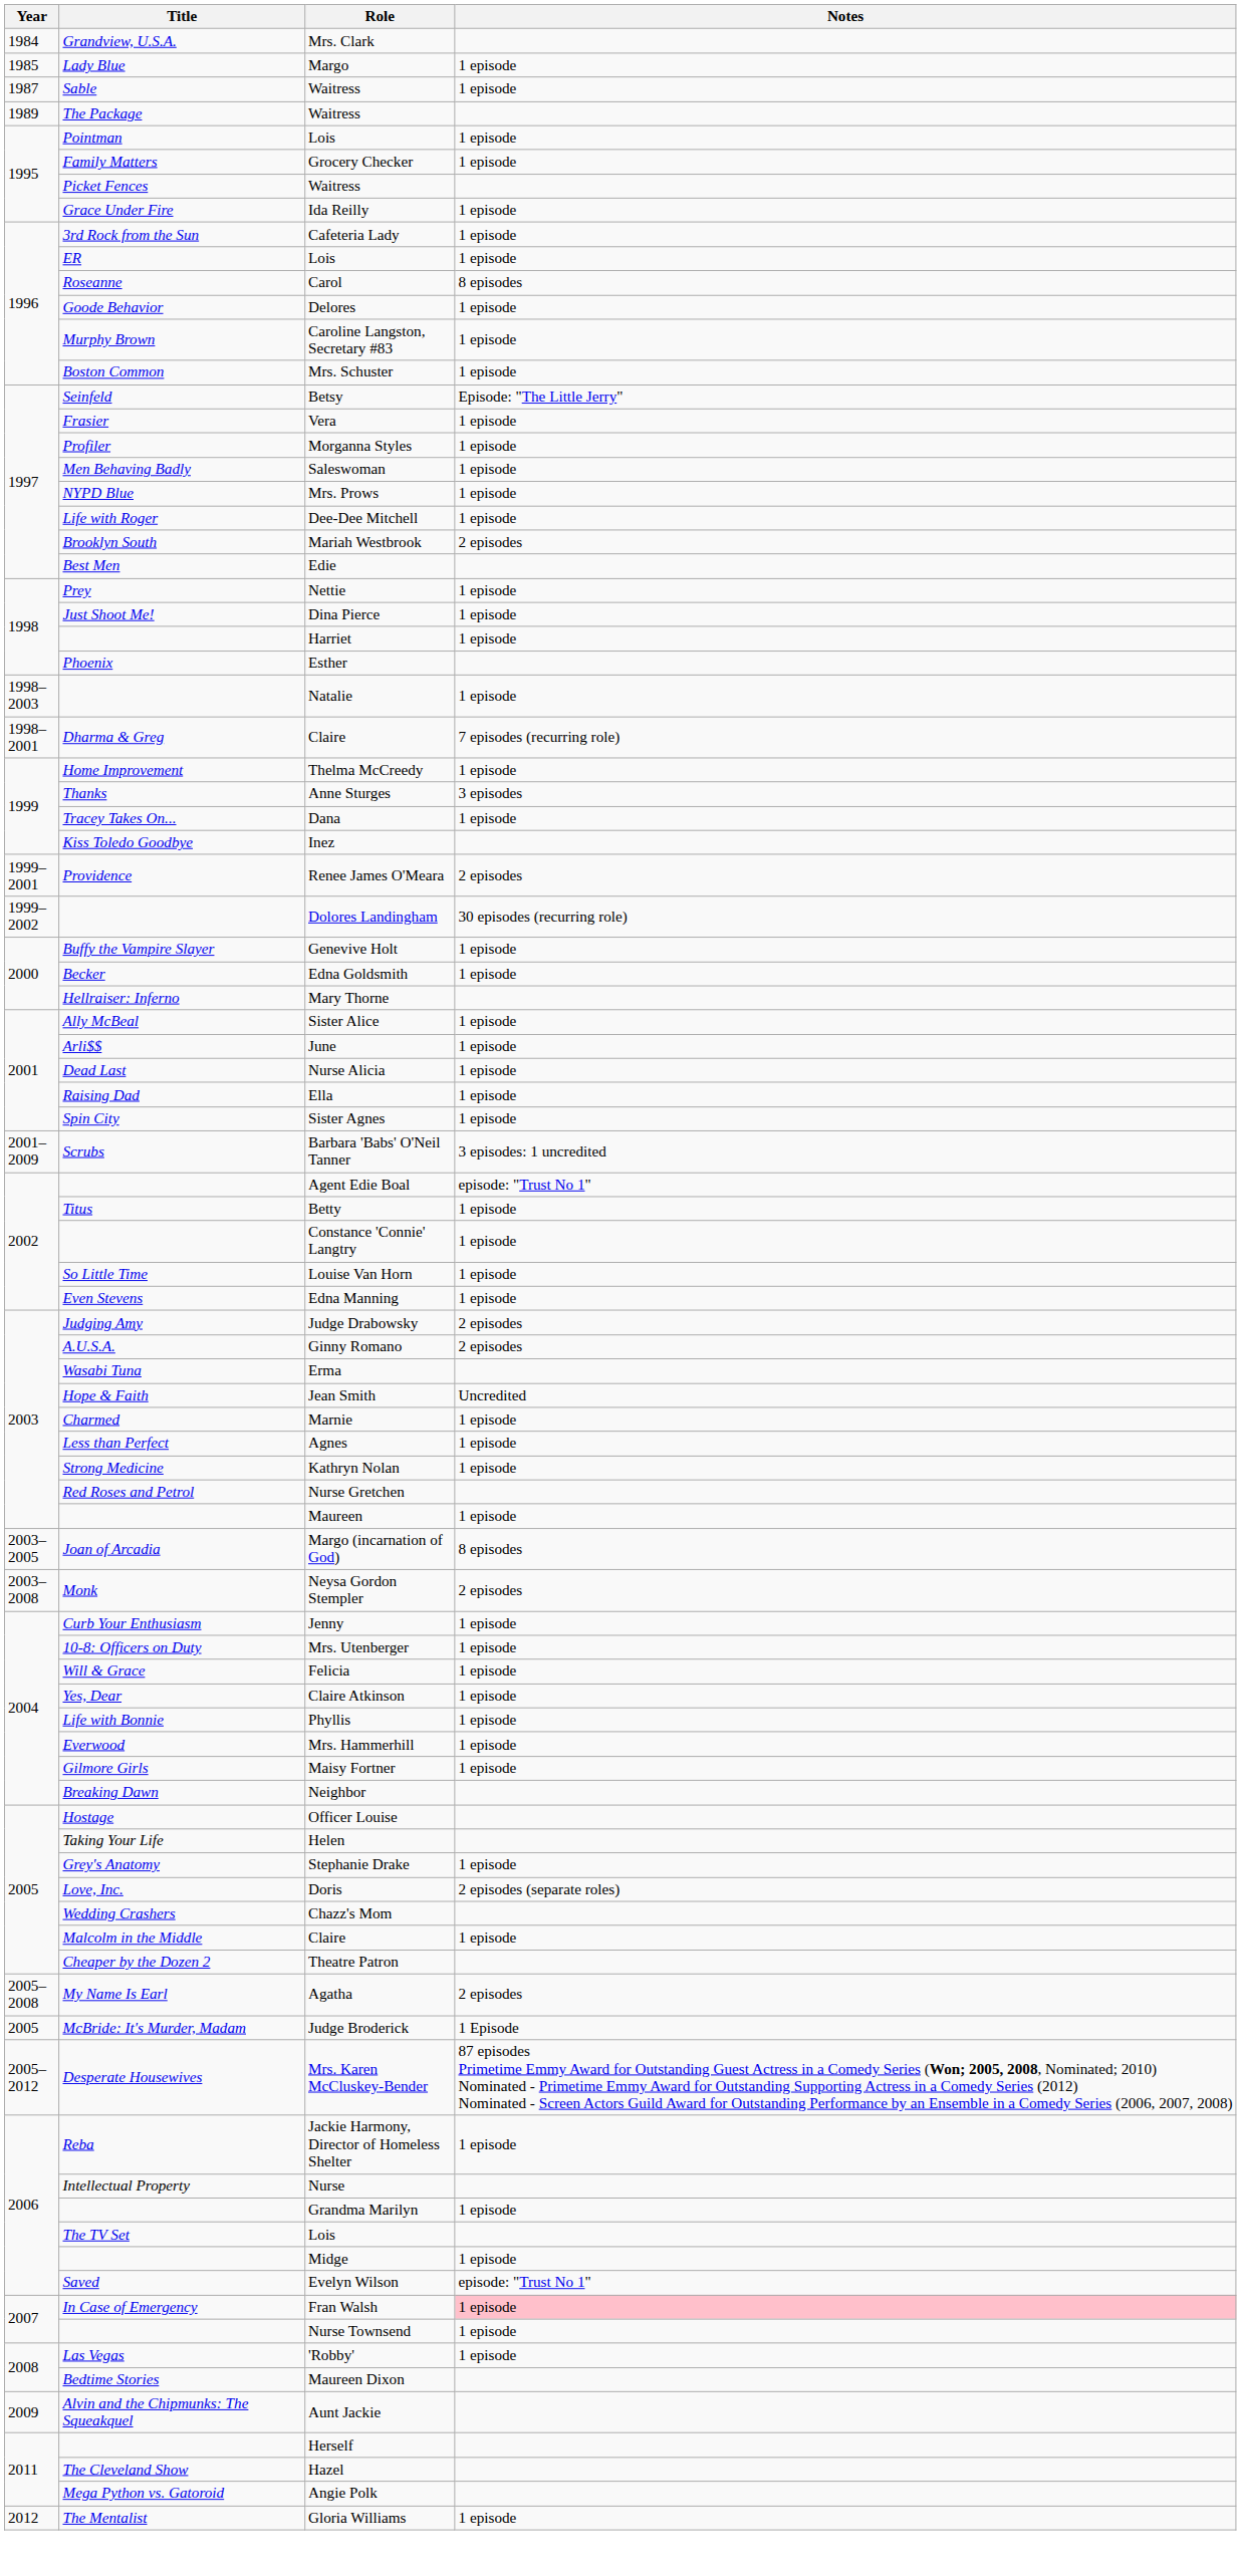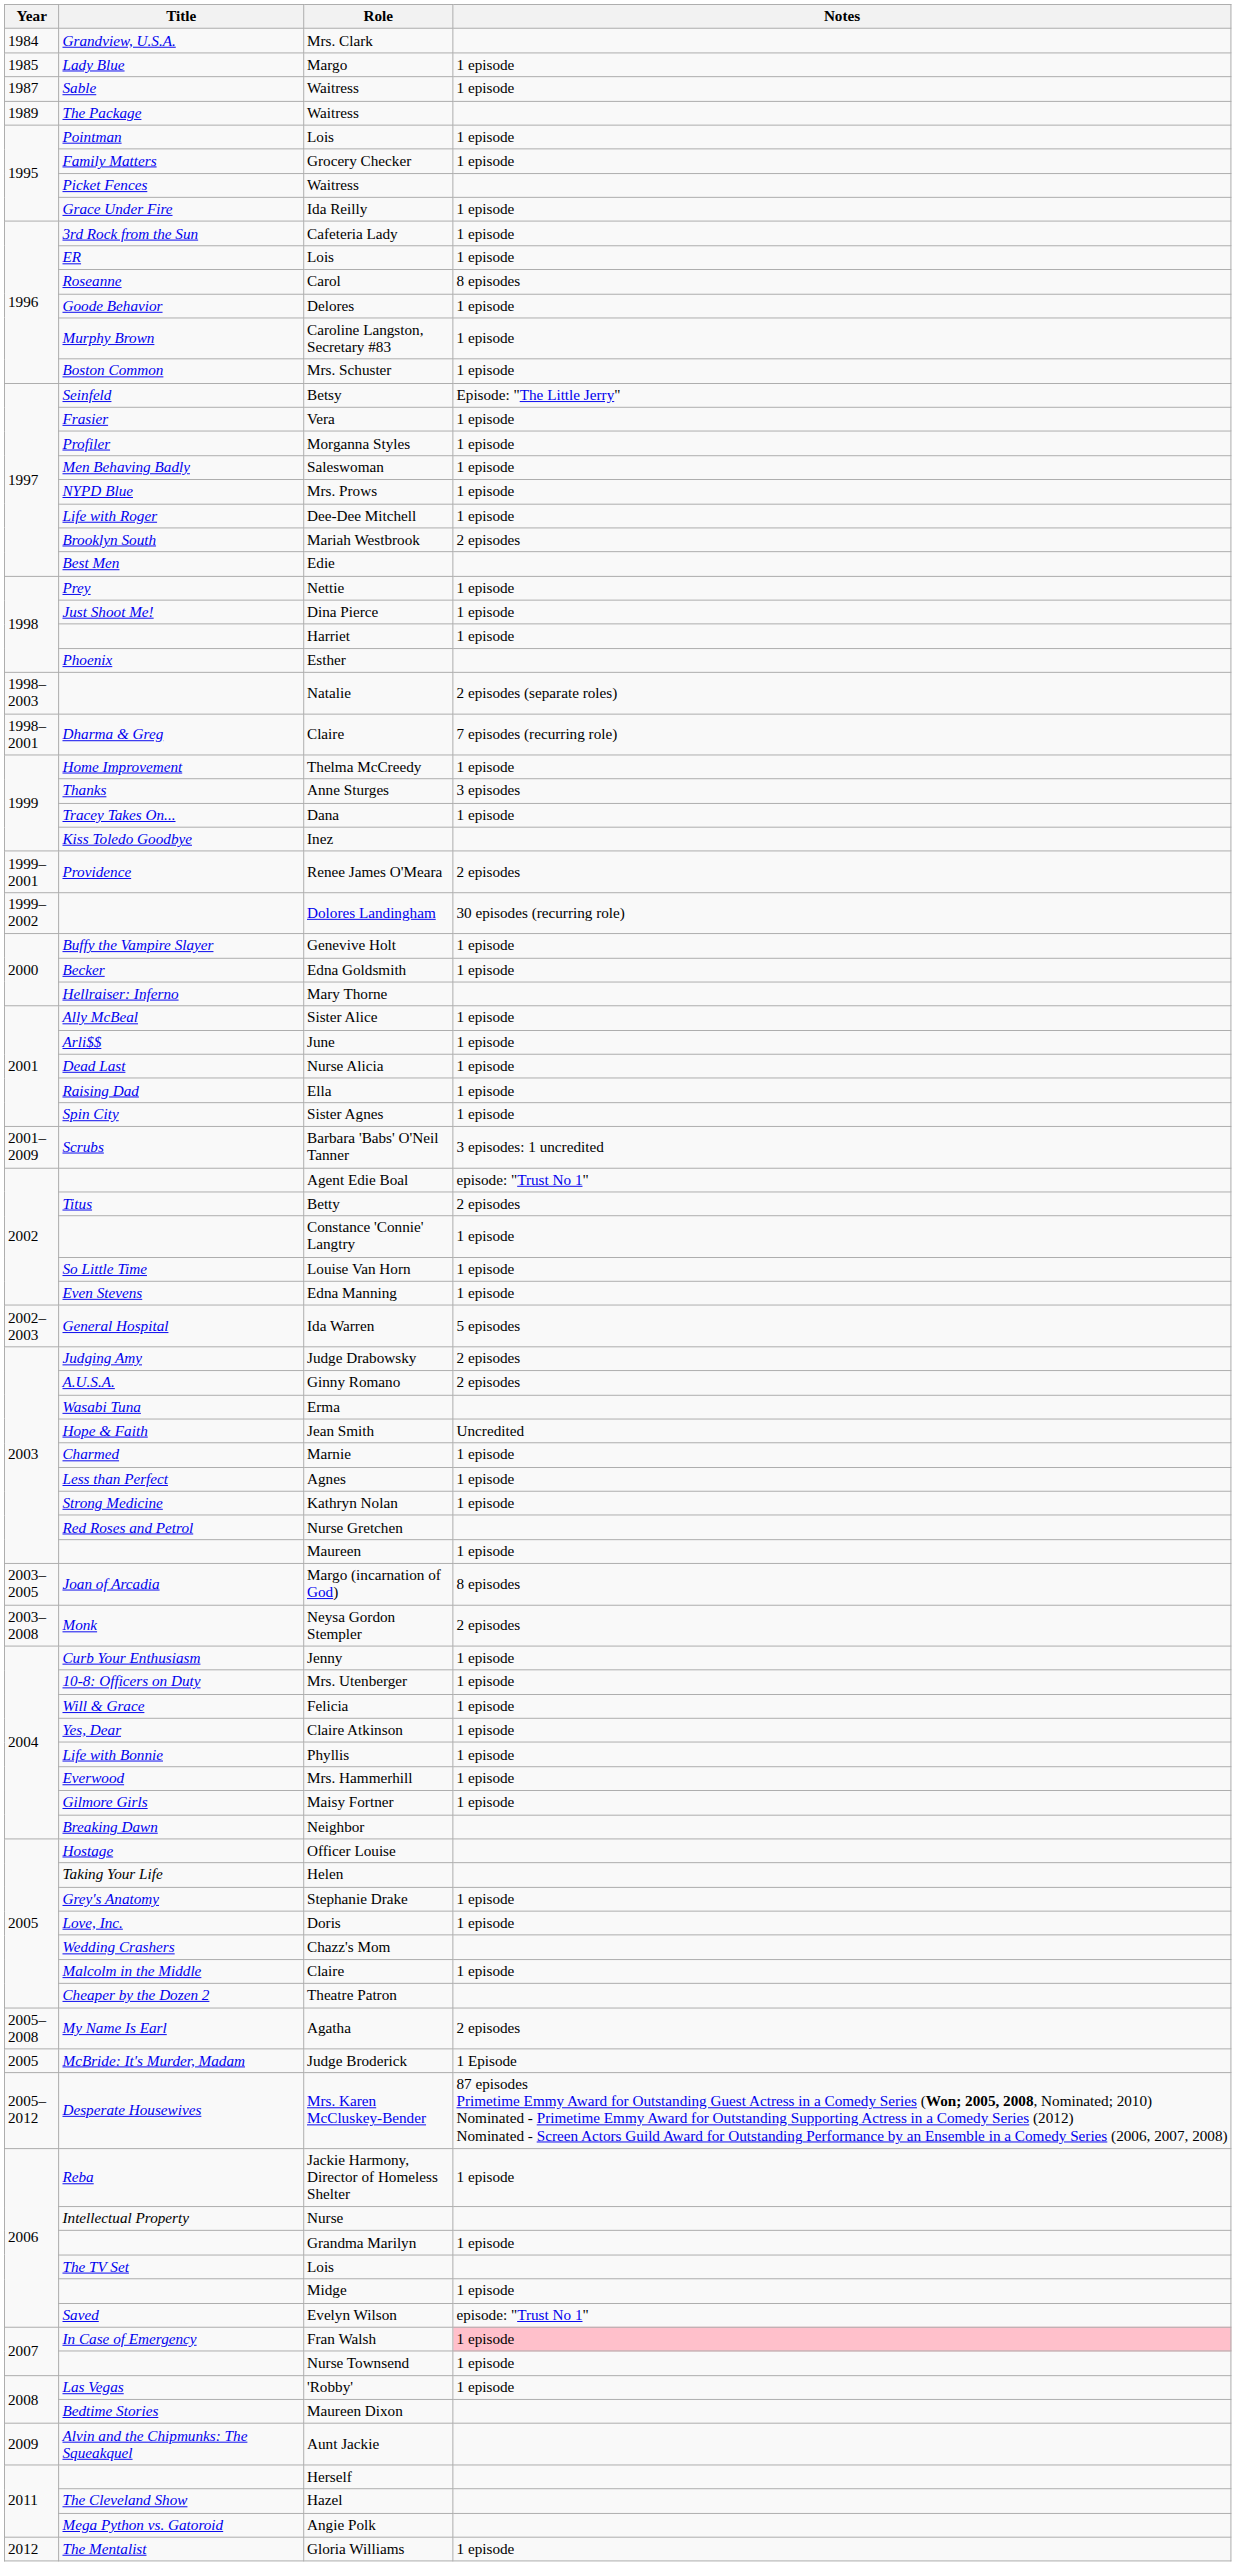 <table class="wikitable sortable">
 <tr>
 <th style="width:50px;">Year</th>
 <th style="width:250px;">Title</th>
 <th style="width:150px;">Role</th>
 <th class="unsortable">Notes</th>
 </tr>
 <tr>
 <td>1984</td>
 <td><em><a href='#'>Grandview, U.S.A.</a></em></td>
 <td>Mrs. Clark</td>
 <td></td>
 </tr>
 <tr>
 <td>1985</td>
 <td><em><a href='#'>Lady Blue</a></em></td>
 <td>Margo</td>
 <td>1 episode</td>
 </tr>
 <tr>
 <td>1987</td>
 <td><em><a href='#'>Sable</a></em></td>
 <td>Waitress</td>
 <td>1 episode</td>
 </tr>
 <tr>
 <td>1989</td>
 <td><em><a href='#'>The Package</a></em></td>
 <td>Waitress</td>
 <td></td>
 </tr>
 <tr>
 <td rowspan=4>1995</td>
 <td><em><a href='#'>Pointman</a></em></td>
 <td>Lois</td>
 <td>1 episode</td>
 </tr>
 <tr>
 <td><em><a href='#'>Family Matters</a></em></td>
 <td>Grocery Checker</td>
 <td>1 episode</td>
 </tr>
 <tr>
 <td><em><a href='#'>Picket Fences</a></em></td>
 <td>Waitress</td>
 </tr>
 <tr>
 <td><em><a href='#'>Grace Under Fire</a></em></td>
 <td>Ida Reilly</td>
 <td>1 episode</td>
 </tr>
 <tr>
 <td rowspan=6>1996</td>
 <td><em><a href='#'>3rd Rock from the Sun</a></em></td>
 <td>Cafeteria Lady</td>
 <td>1 episode</td>
 </tr>
 <tr>
 <td><em><a href='#'>ER</a></em></td>
 <td>Lois</td>
 <td>1 episode</td>
 </tr>
 <tr>
 <td><em><a href='#'>Roseanne</a></em></td>
 <td>Carol</td>
 <td>8 episodes</td>
 </tr>
 <tr>
 <td><em><a href='#'>Goode Behavior</a></em></td>
 <td>Delores</td>
 <td>1 episode</td>
 </tr>
 <tr>
 <td><em><a href='#'>Murphy Brown</a></em></td>
 <td>Caroline Langston, Secretary #83</td>
 <td>1 episode</td>
 </tr>
 <tr>
 <td><em><a href='#'>Boston Common</a></em></td>
 <td>Mrs. Schuster</td>
 <td>1 episode</td>
 </tr>
 <tr>
 <td rowspan=8>1997</td>
 <td><em><a href='#'>Seinfeld</a></em></td>
 <td>Betsy</td>
 <td>Episode: "<a href='#'>The Little Jerry</a>"</td>
 </tr>
 <tr>
 <td><em><a href='#'>Frasier</a></em></td>
 <td>Vera</td>
 <td>1 episode</td>
 </tr>
 <tr>
 <td><em><a href='#'>Profiler</a></em></td>
 <td>Morganna Styles</td>
 <td>1 episode</td>
 </tr>
 <tr>
 <td><em><a href='#'>Men Behaving Badly</a></em></td>
 <td>Saleswoman</td>
 <td>1 episode</td>
 </tr>
 <tr>
 <td><em><a href='#'>NYPD Blue</a></em></td>
 <td>Mrs. Prows</td>
 <td>1 episode</td>
 </tr>
 <tr>
 <td><em><a href='#'>Life with Roger</a></em></td>
 <td>Dee-Dee Mitchell</td>
 <td>1 episode</td>
 </tr>
 <tr>
 <td><em><a href='#'>Brooklyn South</a></em></td>
 <td>Mariah Westbrook</td>
 <td>2 episodes</td>
 </tr>
 <tr>
 <td><em><a href='#'>Best Men</a></em></td>
 <td>Edie</td>
 <td></td>
 </tr>
 <tr>
 <td rowspan=4>1998</td>
 <td><em><a href='#'>Prey</a></em></td>
 <td>Nettie</td>
 <td>1 episode</td>
 </tr>
 <tr>
 <td><em><a href='#'>Just Shoot Me!</a></em></td>
 <td>Dina Pierce</td>
 <td>1 episode</td>
 </tr>
 <tr>
 <td><em></em></td>
 <td>Harriet</td>
 <td>1 episode</td>
 </tr>
 <tr>
 <td><em><a href='#'>Phoenix</a></em></td>
 <td>Esther</td>
 <td></td>
 </tr>
 <tr>
 <td>1998–2003</td>
 <td><em></em></td>
 <td>Natalie</td>
-<td>1 episode</td>
+<td>2 episodes (separate roles)</td>
 </tr>
 <tr>
 <td>1998–2001</td>
 <td><em><a href='#'>Dharma & Greg</a></em></td>
 <td>Claire</td>
 <td>7 episodes (recurring role)</td>
 </tr>
 <tr>
 <td rowspan=4>1999</td>
 <td><em><a href='#'>Home Improvement</a></em></td>
 <td>Thelma McCreedy</td>
 <td>1 episode</td>
 </tr>
 <tr>
 <td><em><a href='#'>Thanks</a></em></td>
 <td>Anne Sturges</td>
 <td>3 episodes</td>
 </tr>
 <tr>
 <td><em><a href='#'>Tracey Takes On...</a></em></td>
 <td>Dana</td>
 <td>1 episode</td>
 </tr>
 <tr>
 <td><em><a href='#'>Kiss Toledo Goodbye</a></em></td>
 <td>Inez</td>
 <td></td>
 </tr>
 <tr>
 <td>1999–2001</td>
 <td><em><a href='#'>Providence</a></em></td>
 <td>Renee James O'Meara</td>
 <td>2 episodes</td>
 </tr>
 <tr>
 <td>1999–2002</td>
 <td><em></em></td>
 <td><a href='#'>Dolores Landingham</a></td>
 <td>30 episodes (recurring role)</td>
 </tr>
 <tr>
 <td rowspan=3>2000</td>
 <td><em><a href='#'>Buffy the Vampire Slayer</a></em></td>
 <td>Genevive Holt</td>
 <td>1 episode</td>
 </tr>
 <tr>
 <td><em><a href='#'>Becker</a></em></td>
 <td>Edna Goldsmith</td>
 <td>1 episode</td>
 </tr>
 <tr>
 <td><em><a href='#'>Hellraiser: Inferno</a></em></td>
 <td>Mary Thorne</td>
 <td></td>
 </tr>
 <tr>
 <td rowspan=5>2001</td>
 <td><em><a href='#'>Ally McBeal</a></em></td>
 <td>Sister Alice</td>
 <td>1 episode</td>
 </tr>
 <tr>
 <td><em><a href='#'>Arli$$</a></em></td>
 <td>June</td>
 <td>1 episode</td>
 </tr>
 <tr>
 <td><em><a href='#'>Dead Last</a></em></td>
 <td>Nurse Alicia</td>
 <td>1 episode</td>
 </tr>
 <tr>
 <td><em><a href='#'>Raising Dad</a></em></td>
 <td>Ella</td>
 <td>1 episode</td>
 </tr>
 <tr>
 <td><em><a href='#'>Spin City</a></em></td>
 <td>Sister Agnes</td>
 <td>1 episode</td>
 </tr>
 <tr>
 <td>2001–2009</td>
 <td><em><a href='#'>Scrubs</a></em></td>
 <td>Barbara 'Babs' O'Neil Tanner</td>
 <td>3 episodes: 1 uncredited</td>
 </tr>
 <tr>
 <td rowspan=5>2002</td>
 <td><em></em></td>
 <td>Agent Edie Boal</td>
 <td>episode: "<a href='#'>Trust No 1</a>"</td>
 </tr>
 <tr>
 <td><em><a href='#'>Titus</a></em></td>
 <td>Betty</td>
-<td>1 episode</td>
+<td>2 episodes</td>
 </tr>
 <tr>
 <td><em></em></td>
 <td>Constance 'Connie' Langtry</td>
 <td>1 episode</td>
 </tr>
 <tr>
 <td><em><a href='#'>So Little Time</a></em></td>
 <td>Louise Van Horn</td>
 <td>1 episode</td>
 </tr>
 <tr>
 <td><em><a href='#'>Even Stevens</a></em></td>
 <td>Edna Manning</td>
 <td>1 episode</td>
+</tr>
+<tr>
+<td>2002–2003</td>
+<td><em><a href='#'>General Hospital</a></em></td>
+<td>Ida Warren</td>
+<td>5 episodes</td>
 </tr>
 <tr>
 <td rowspan=9>2003</td>
 <td><em><a href='#'>Judging Amy</a></em></td>
 <td>Judge Drabowsky</td>
 <td>2 episodes</td>
 </tr>
 <tr>
 <td><em><a href='#'>A.U.S.A.</a></em></td>
 <td>Ginny Romano</td>
 <td>2 episodes</td>
 </tr>
 <tr>
 <td><em><a href='#'>Wasabi Tuna</a></em></td>
 <td>Erma</td>
 <td></td>
 </tr>
 <tr>
 <td><em><a href='#'>Hope & Faith</a></em></td>
 <td>Jean Smith</td>
 <td>Uncredited</td>
 </tr>
 <tr>
 <td><em><a href='#'>Charmed</a></em></td>
 <td>Marnie</td>
 <td>1 episode</td>
 </tr>
 <tr>
 <td><em><a href='#'>Less than Perfect</a></em></td>
 <td>Agnes</td>
 <td>1 episode</td>
 </tr>
 <tr>
 <td><em><a href='#'>Strong Medicine</a></em></td>
 <td>Kathryn Nolan</td>
 <td>1 episode</td>
 </tr>
 <tr>
 <td><em><a href='#'>Red Roses and Petrol</a></em></td>
 <td>Nurse Gretchen</td>
 <td></td>
 </tr>
 <tr>
 <td><em></em></td>
 <td>Maureen</td>
 <td>1 episode</td>
 </tr>
 <tr>
 <td>2003–2005</td>
 <td><em><a href='#'>Joan of Arcadia</a></em></td>
 <td>Margo (incarnation of <a href='#'>God</a>)</td>
 <td>8 episodes</td>
 </tr>
 <tr>
 <td>2003–2008</td>
 <td><em><a href='#'>Monk</a></em></td>
 <td>Neysa Gordon Stempler</td>
 <td>2 episodes</td>
 </tr>
 <tr>
 <td rowspan=8>2004</td>
 <td><em><a href='#'>Curb Your Enthusiasm</a></em></td>
 <td>Jenny</td>
 <td>1 episode</td>
 </tr>
 <tr>
 <td><em><a href='#'>10-8: Officers on Duty</a></em></td>
 <td>Mrs. Utenberger</td>
 <td>1 episode</td>
 </tr>
 <tr>
 <td><em><a href='#'>Will & Grace</a></em></td>
 <td>Felicia</td>
 <td>1 episode</td>
 </tr>
 <tr>
 <td><em><a href='#'>Yes, Dear</a></em></td>
 <td>Claire Atkinson</td>
 <td>1 episode</td>
 </tr>
 <tr>
 <td><em><a href='#'>Life with Bonnie</a></em></td>
 <td>Phyllis</td>
 <td>1 episode</td>
 </tr>
 <tr>
 <td><em><a href='#'>Everwood</a></em></td>
 <td>Mrs. Hammerhill</td>
 <td>1 episode</td>
 </tr>
 <tr>
 <td><em><a href='#'>Gilmore Girls</a></em></td>
 <td>Maisy Fortner</td>
 <td>1 episode</td>
 </tr>
 <tr>
 <td><em><a href='#'>Breaking Dawn</a></em></td>
 <td>Neighbor</td>
 <td></td>
 </tr>
 <tr>
 <td rowspan=7>2005</td>
 <td><em><a href='#'>Hostage</a></em></td>
 <td>Officer Louise</td>
 <td></td>
 </tr>
 <tr>
 <td><em>Taking Your Life</em></td>
 <td>Helen</td>
 <td></td>
 </tr>
 <tr>
 <td><em><a href='#'>Grey's Anatomy</a></em></td>
 <td>Stephanie Drake</td>
 <td>1 episode</td>
 </tr>
 <tr>
 <td><em><a href='#'>Love, Inc.</a></em></td>
 <td>Doris</td>
-<td>2 episodes (separate roles)</td>
+<td>1 episode</td>
 </tr>
 <tr>
 <td><em><a href='#'>Wedding Crashers</a></em></td>
 <td>Chazz's Mom</td>
 <td></td>
 </tr>
 <tr>
 <td><em><a href='#'>Malcolm in the Middle</a></em></td>
 <td>Claire</td>
 <td>1 episode</td>
 </tr>
 <tr>
 <td><em><a href='#'>Cheaper by the Dozen 2</a></em></td>
 <td>Theatre Patron</td>
 <td></td>
 </tr>
 <tr>
 <td>2005–2008</td>
 <td><em><a href='#'>My Name Is Earl</a></em></td>
 <td>Agatha</td>
 <td>2 episodes</td>
 </tr>
 <tr>
 <td>2005</td>
 <td><em><a href='#'>McBride: It's Murder, Madam</a>  </em></td>
 <td>Judge Broderick</td>
 <td>1 Episode</td>
 </tr>
 <tr>
 <td>2005–2012</td>
 <td><em><a href='#'>Desperate Housewives</a></em></td>
 <td><a href='#'>Mrs. Karen McCluskey-Bender</a></td>
 <td>87 episodes <br><a href='#'>Primetime Emmy Award for Outstanding Guest Actress in a Comedy Series</a> (<strong>Won; 2005, 2008</strong>, Nominated; 2010)<br>Nominated - <a href='#'>Primetime Emmy Award for Outstanding Supporting Actress in a Comedy Series</a> (2012)<br>Nominated - <a href='#'>Screen Actors Guild Award for Outstanding Performance by an Ensemble in a Comedy Series</a> (2006, 2007, 2008)</td>
 </tr>
 <tr>
 <td rowspan=6>2006</td>
 <td><em><a href='#'>Reba</a></em></td>
 <td>Jackie Harmony, Director of Homeless Shelter</td>
 <td>1 episode</td>
 </tr>
 <tr>
 <td><em>Intellectual Property</em></td>
 <td>Nurse</td>
 <td></td>
 </tr>
 <tr>
 <td><em></em></td>
 <td>Grandma Marilyn</td>
 <td>1 episode</td>
 </tr>
 <tr>
 <td><em><a href='#'>The TV Set</a></em></td>
 <td>Lois</td>
 <td></td>
 </tr>
 <tr>
 <td><em></em></td>
 <td>Midge</td>
 <td>1 episode</td>
 </tr>
 <tr>
 <td><em><a href='#'>Saved</a></em></td>
 <td>Evelyn Wilson</td>
 <td>episode: "<a href='#'>Trust No 1</a>"</td>
 </tr>
 <tr>
 <td rowspan=2>2007</td>
 <td><em><a href='#'>In Case of Emergency</a></em></td>
 <td>Fran  Walsh</td>
 <td style="background: pink;">1 episode</td>
 </tr>
 <tr>
 <td><em></em></td>
 <td>Nurse Townsend</td>
 <td>1 episode</td>
 </tr>
 <tr>
 <td rowspan=2>2008</td>
 <td><em><a href='#'>Las Vegas</a></em></td>
 <td>'Robby'</td>
 <td>1 episode</td>
 </tr>
 <tr>
 <td><em><a href='#'>Bedtime Stories</a></em></td>
 <td>Maureen Dixon</td>
 <td></td>
 </tr>
 <tr>
 <td>2009</td>
 <td><em><a href='#'>Alvin and the Chipmunks: The Squeakquel</a></em></td>
 <td>Aunt Jackie</td>
 <td></td>
 </tr>
 <tr>
 <td rowspan=3>2011</td>
 <td><em></em></td>
 <td>Herself</td>
 <td></td>
 </tr>
 <tr>
 <td><em><a href='#'>The Cleveland Show</a></em></td>
 <td>Hazel</td>
 <td></td>
 </tr>
 <tr>
 <td><em><a href='#'>Mega Python vs. Gatoroid</a></em></td>
 <td>Angie Polk</td>
 <td></td>
 </tr>
 <tr>
 <td>2012</td>
 <td><em><a href='#'>The Mentalist</a></em></td>
 <td>Gloria Williams</td>
 <td>1 episode</td>
 </tr>
 </table>
